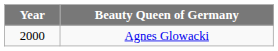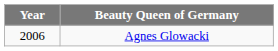 <table class="wikitable sortable" style="font-size: 95%; text-align:center">
 <tr>
 <th width="60" style="background-color:#787878;color:#FFFFFF;">Year</th>
 <th width="250" style="background-color:#787878;color:#FFFFFF;">Beauty Queen of Germany</th>
 </tr>
 <tr>
-<td>2000</td>
+<td>2006</td>
 <td><a href='#'>Agnes Glowacki</a></td>
 </tr>
 </table>
